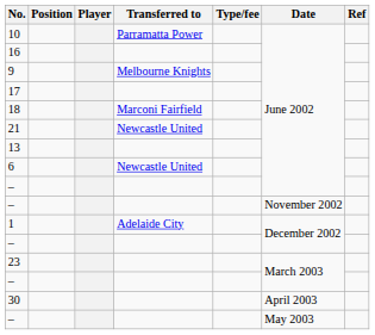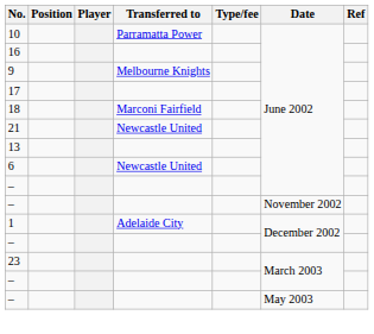 <table class="wikitable plainrowheaders sortable" style="text-align:center; text-align:left">
 <tr>
 <th scope="col">No.</th>
 <th scope="col">Position</th>
 <th scope="col">Player</th>
 <th scope="col">Transferred to</th>
 <th scope="col">Type/fee</th>
 <th scope="col">Date</th>
 <th scope="col" class="unsortable">Ref</th>
 </tr>
 <tr>
 <td>10</td>
 <td></td>
 <th scope="row"></th>
 <td><a href='#'>Parramatta Power</a></td>
 <td></td>
 <td rowspan="9">June 2002</td>
 <td></td>
 </tr>
 <tr>
 <td>16</td>
 <td></td>
 <th scope="row"></th>
 <td></td>
 <td></td>
 <td></td>
 </tr>
 <tr>
 <td>9</td>
 <td></td>
 <th scope="row"></th>
 <td><a href='#'>Melbourne Knights</a></td>
 <td></td>
 <td></td>
 </tr>
 <tr>
 <td>17</td>
 <td></td>
 <th scope="row"></th>
 <td></td>
 <td></td>
 <td></td>
 </tr>
 <tr>
 <td>18</td>
 <td></td>
 <th scope="row"></th>
 <td><a href='#'>Marconi Fairfield</a></td>
 <td></td>
 <td></td>
 </tr>
 <tr>
 <td>21</td>
 <td></td>
 <th scope="row"></th>
 <td><a href='#'>Newcastle United</a></td>
 <td></td>
 <td></td>
 </tr>
 <tr>
 <td>13</td>
 <td></td>
 <th scope="row"></th>
 <td></td>
 <td></td>
 <td></td>
 </tr>
 <tr>
 <td>6</td>
 <td></td>
 <th scope="row"></th>
 <td><a href='#'>Newcastle United</a></td>
 <td></td>
 <td></td>
 </tr>
 <tr>
 <td>–</td>
 <td></td>
 <th scope="row"></th>
 <td></td>
 <td></td>
 <td></td>
 </tr>
 <tr>
 <td>–</td>
 <td></td>
 <th scope="row"></th>
 <td></td>
 <td></td>
 <td>November 2002</td>
 <td></td>
 </tr>
 <tr>
 <td>1</td>
 <td></td>
 <th scope="row"></th>
 <td><a href='#'>Adelaide City</a></td>
 <td></td>
 <td rowspan="2">December 2002</td>
 <td></td>
 </tr>
 <tr>
 <td>–</td>
 <td></td>
 <th scope="row"></th>
 <td></td>
 <td></td>
 <td></td>
 </tr>
 <tr>
 <td>23</td>
 <td></td>
 <th scope="row"></th>
 <td></td>
 <td></td>
 <td rowspan="2">March 2003</td>
 <td></td>
 </tr>
 <tr>
 <td>–</td>
 <td></td>
 <th scope="row"></th>
 <td></td>
 <td></td>
 <td></td>
 </tr>
 <tr>
-<td>30</td>
-<td></td>
-<th scope="row"></th>
-<td></td>
-<td></td>
-<td>April 2003</td>
-<td></td>
-</tr>
-<tr>
 <td>–</td>
 <td></td>
 <th scope="row"></th>
 <td></td>
 <td></td>
 <td>May 2003</td>
 <td></td>
 </tr>
 </table>
